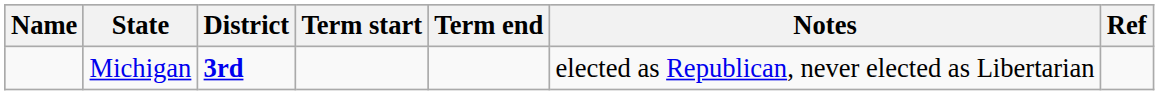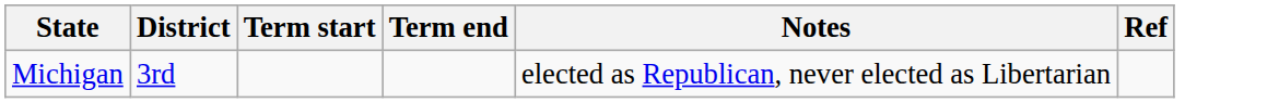 <table class="wikitable">
 <tr>
-<th>Name</th>
 <th>State</th>
 <th>District</th>
 <th>Term start</th>
 <th>Term end</th>
 <th>Notes</th>
 <th>Ref</th>
 </tr>
 <tr>
-<td></td>
 <td><a href='#'>Michigan</a></td>
-<td><strong><a href='#'>3rd</a></strong></td>
+<td><a href='#'>3rd</a></td>
 <td></td>
 <td></td>
 <td>elected as <a href='#'>Republican</a>, never elected as Libertarian</td>
 <td></td>
 </tr>
 </table>
